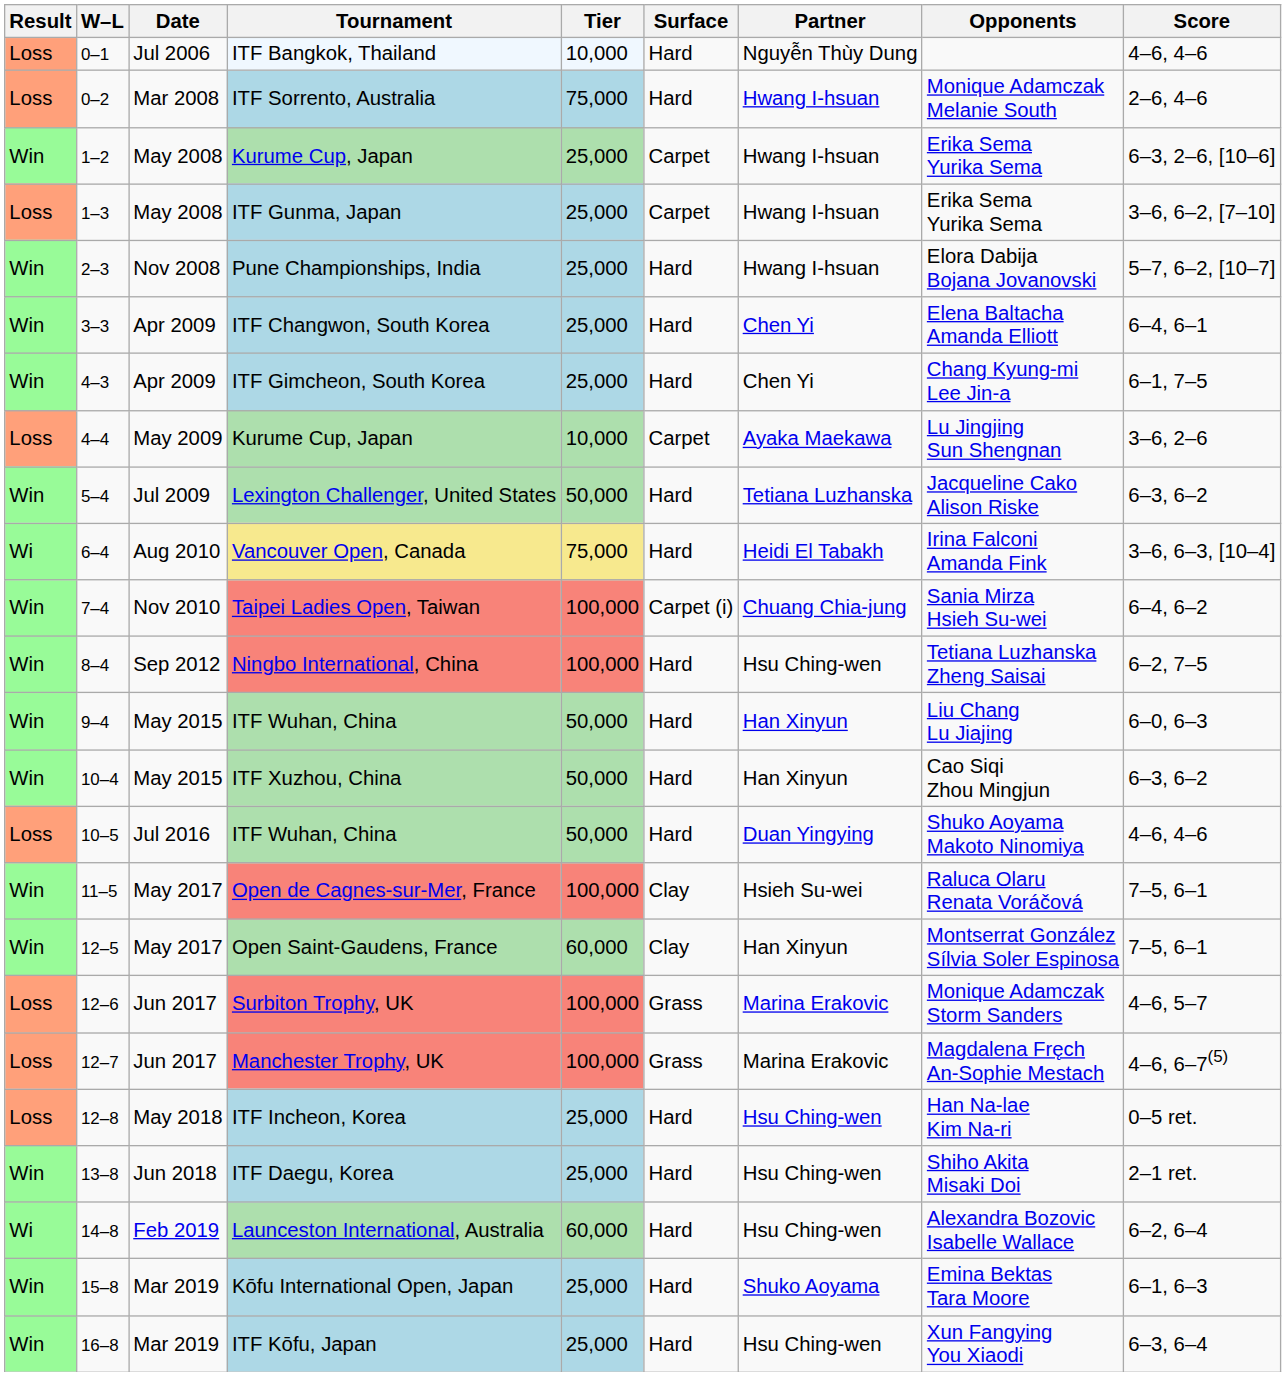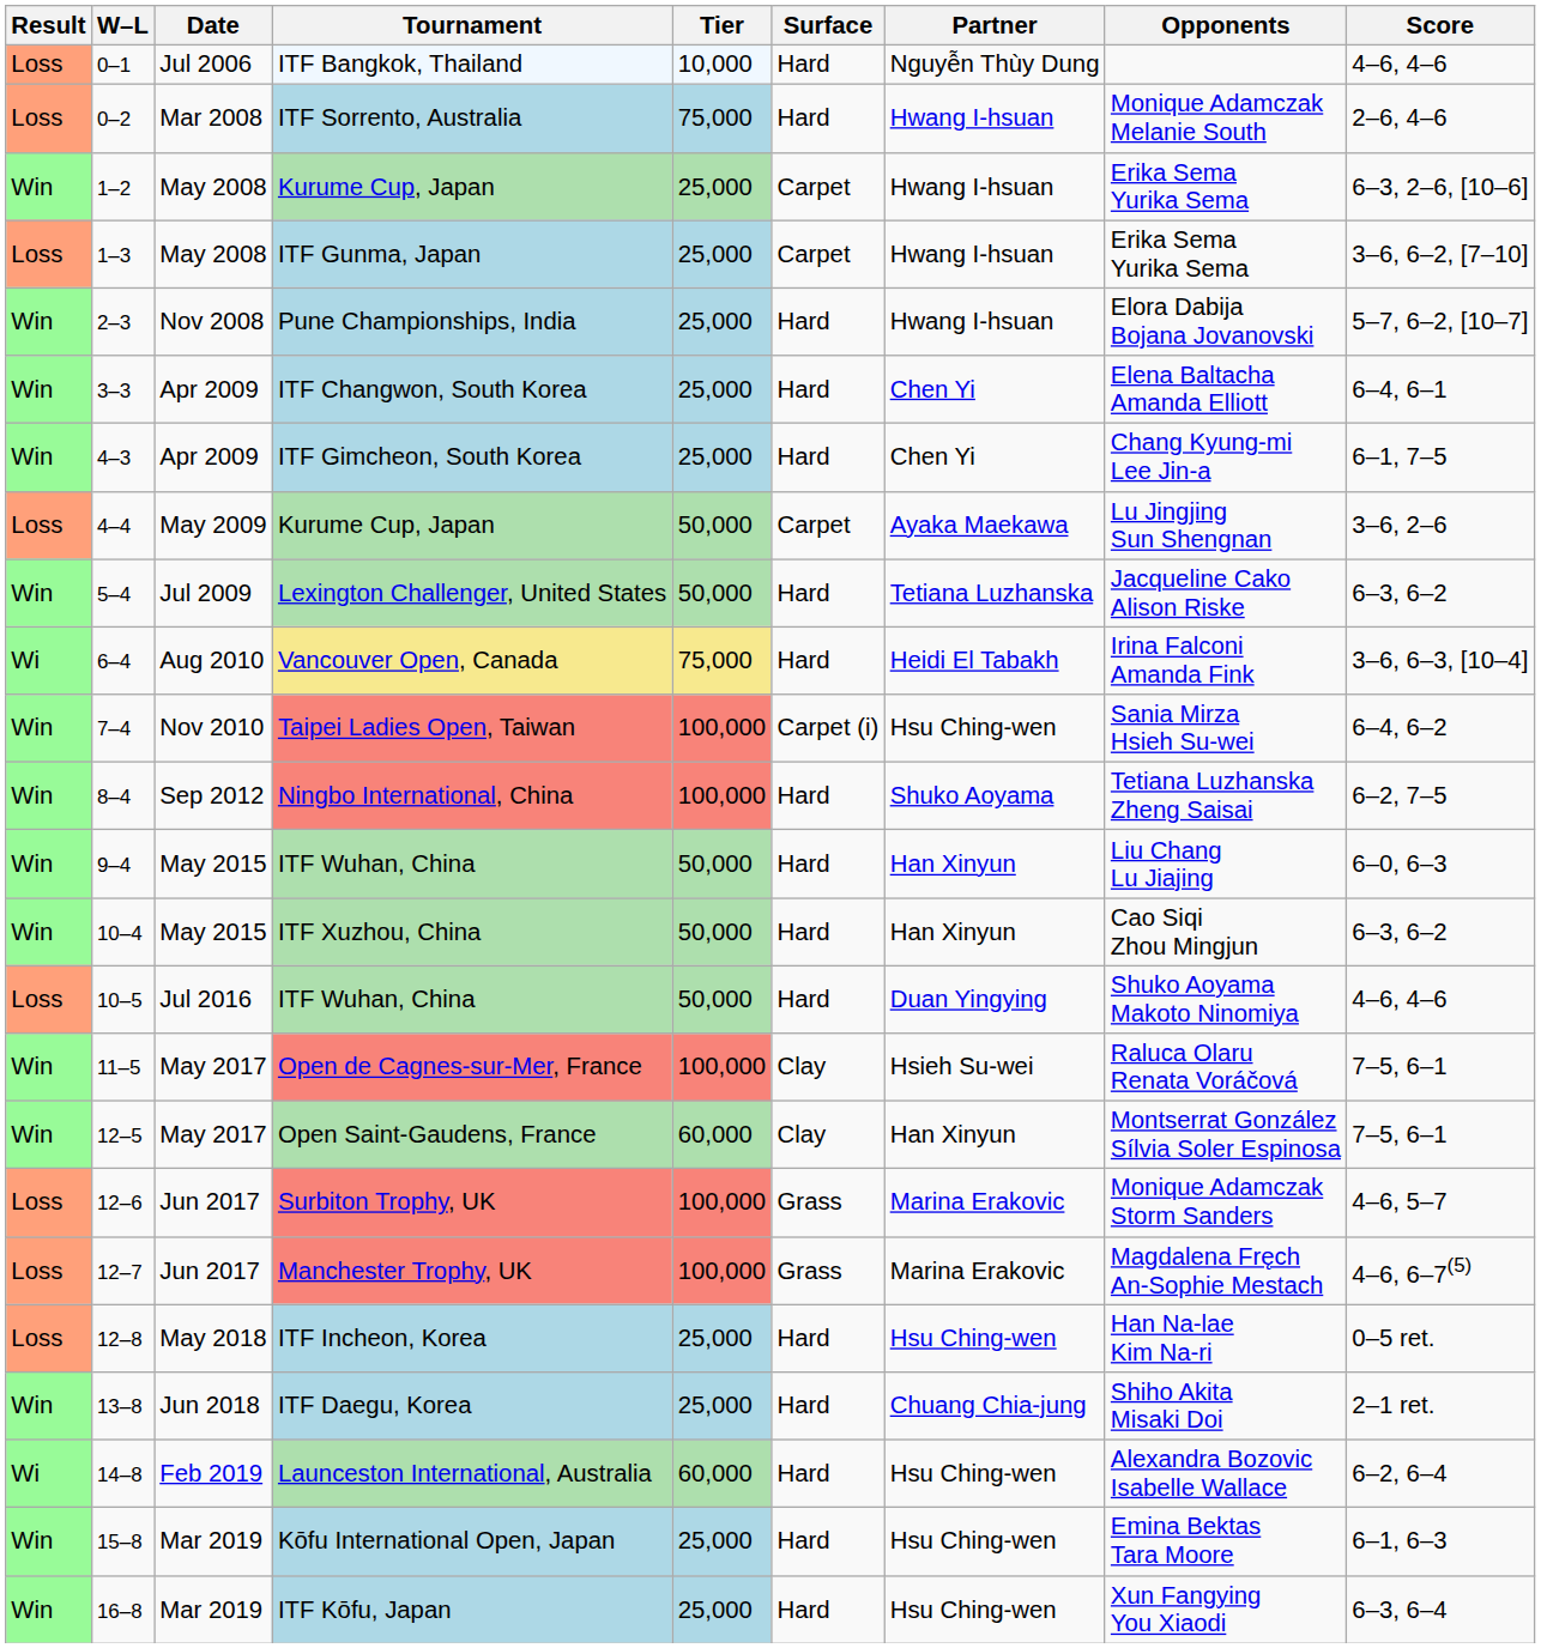 <table class="sortable wikitable" style=font-size:97%>
 <tr>
 <th>Result</th>
 <th class="unsortable">W–L</th>
 <th>Date</th>
 <th>Tournament</th>
 <th>Tier</th>
 <th>Surface</th>
 <th>Partner</th>
 <th>Opponents</th>
 <th class="unsortable">Score</th>
 </tr>
 <tr>
 <td style="background:#ffa07a;">Loss</td>
 <td><small>0–1</small></td>
 <td>Jul 2006</td>
 <td style="background:#f0f8ff;">ITF Bangkok, Thailand</td>
 <td style="background:#f0f8ff;">10,000</td>
 <td>Hard</td>
 <td> Nguyễn Thùy Dung</td>
 <td></td>
 <td>4–6, 4–6</td>
 </tr>
 <tr>
 <td style="background:#ffa07a;">Loss</td>
 <td><small>0–2</small></td>
 <td>Mar 2008</td>
 <td style="background:lightblue;">ITF Sorrento, Australia</td>
 <td style="background:lightblue;">75,000</td>
 <td>Hard</td>
 <td> <a href='#'>Hwang I-hsuan</a></td>
 <td> <a href='#'>Monique Adamczak</a> <br>  <a href='#'>Melanie South</a></td>
 <td>2–6, 4–6</td>
 </tr>
 <tr>
 <td style="background:#98fb98;">Win</td>
 <td><small>1–2</small></td>
 <td>May 2008</td>
 <td style="background:#addfad;"><a href='#'>Kurume Cup</a>, Japan</td>
 <td style="background:#addfad;">25,000</td>
 <td>Carpet</td>
 <td> Hwang I-hsuan</td>
 <td> <a href='#'>Erika Sema</a> <br>  <a href='#'>Yurika Sema</a></td>
 <td>6–3, 2–6, [10–6]</td>
 </tr>
 <tr>
 <td style="background:#ffa07a;">Loss</td>
 <td><small>1–3</small></td>
 <td>May 2008</td>
 <td style="background:lightblue;">ITF Gunma, Japan</td>
 <td style="background:lightblue;">25,000</td>
 <td>Carpet</td>
 <td> Hwang I-hsuan</td>
 <td> Erika Sema <br>  Yurika Sema</td>
 <td>3–6, 6–2, [7–10]</td>
 </tr>
 <tr>
 <td style="background:#98fb98;">Win</td>
 <td><small>2–3</small></td>
 <td>Nov 2008</td>
 <td style="background:lightblue;">Pune Championships, India</td>
 <td style="background:lightblue;">25,000</td>
 <td>Hard</td>
 <td> Hwang I-hsuan</td>
 <td> Elora Dabija <br>  <a href='#'>Bojana Jovanovski</a></td>
 <td>5–7, 6–2, [10–7]</td>
 </tr>
 <tr>
 <td style="background:#98fb98;">Win</td>
 <td><small>3–3</small></td>
 <td>Apr 2009</td>
 <td style="background:lightblue;">ITF Changwon, South Korea</td>
 <td style="background:lightblue;">25,000</td>
 <td>Hard</td>
 <td> <a href='#'>Chen Yi</a></td>
 <td> <a href='#'>Elena Baltacha</a> <br>  <a href='#'>Amanda Elliott</a></td>
 <td>6–4, 6–1</td>
 </tr>
 <tr>
 <td style="background:#98fb98;">Win</td>
 <td><small>4–3</small></td>
 <td>Apr 2009</td>
 <td style="background:lightblue;">ITF Gimcheon, South Korea</td>
 <td style="background:lightblue;">25,000</td>
 <td>Hard</td>
 <td> Chen Yi</td>
 <td> <a href='#'>Chang Kyung-mi</a> <br>  <a href='#'>Lee Jin-a</a></td>
 <td>6–1, 7–5</td>
 </tr>
 <tr>
 <td style="background:#ffa07a;">Loss</td>
 <td><small>4–4</small></td>
 <td>May 2009</td>
 <td style="background:#addfad;">Kurume Cup, Japan</td>
-<td style="background:#addfad;">10,000</td>
+<td style="background:#addfad;">50,000</td>
 <td>Carpet</td>
 <td> <a href='#'>Ayaka Maekawa</a></td>
 <td> <a href='#'>Lu Jingjing</a> <br>  <a href='#'>Sun Shengnan</a></td>
 <td>3–6, 2–6</td>
 </tr>
 <tr>
 <td style="background:#98fb98;">Win</td>
 <td><small>5–4</small></td>
 <td>Jul 2009</td>
 <td style="background:#addfad;"><a href='#'>Lexington Challenger</a>, United States</td>
 <td style="background:#addfad;">50,000</td>
 <td>Hard</td>
 <td> <a href='#'>Tetiana Luzhanska</a></td>
 <td> <a href='#'>Jacqueline Cako</a> <br>  <a href='#'>Alison Riske</a></td>
 <td>6–3, 6–2</td>
 </tr>
 <tr>
 <td style="background:#98fb98;">Wi</td>
 <td><small>6–4</small></td>
 <td>Aug 2010</td>
 <td bgcolor=F7E98E><a href='#'>Vancouver Open</a>, Canada</td>
 <td bgcolor=F7E98E>75,000</td>
 <td>Hard</td>
 <td> <a href='#'>Heidi El Tabakh</a></td>
 <td> <a href='#'>Irina Falconi</a> <br>  <a href='#'>Amanda Fink</a></td>
 <td>3–6, 6–3, [10–4]</td>
 </tr>
 <tr>
 <td style="background:#98fb98;">Win</td>
 <td><small>7–4</small></td>
 <td>Nov 2010</td>
 <td style="background:#f88379;"><a href='#'>Taipei Ladies Open</a>, Taiwan</td>
 <td style="background:#f88379;">100,000</td>
 <td>Carpet (i)</td>
-<td> <a href='#'>Chuang Chia-jung</a></td>
+<td> Hsu Ching-wen</td>
 <td> <a href='#'>Sania Mirza</a> <br>  <a href='#'>Hsieh Su-wei</a></td>
 <td>6–4, 6–2</td>
 </tr>
 <tr>
 <td style="background:#98fb98;">Win</td>
 <td><small>8–4</small></td>
 <td>Sep 2012</td>
 <td style="background:#f88379;"><a href='#'>Ningbo International</a>, China</td>
 <td style="background:#f88379;">100,000</td>
 <td>Hard</td>
-<td> Hsu Ching-wen</td>
+<td> <a href='#'>Shuko Aoyama</a></td>
 <td> <a href='#'>Tetiana Luzhanska</a> <br>  <a href='#'>Zheng Saisai</a></td>
 <td>6–2, 7–5</td>
 </tr>
 <tr>
 <td style="background:#98fb98;">Win</td>
 <td><small>9–4</small></td>
 <td>May 2015</td>
 <td style="background:#addfad;">ITF Wuhan, China</td>
 <td style="background:#addfad;">50,000</td>
 <td>Hard</td>
 <td> <a href='#'>Han Xinyun</a></td>
 <td> <a href='#'>Liu Chang</a> <br>  <a href='#'>Lu Jiajing</a></td>
 <td>6–0, 6–3</td>
 </tr>
 <tr>
 <td style="background:#98fb98;">Win</td>
 <td><small>10–4</small></td>
 <td>May 2015</td>
 <td style="background:#addfad;">ITF Xuzhou, China</td>
 <td style="background:#addfad;">50,000</td>
 <td>Hard</td>
 <td> Han Xinyun</td>
 <td> Cao Siqi <br>  Zhou Mingjun</td>
 <td>6–3, 6–2</td>
 </tr>
 <tr>
 <td style="background:#ffa07a;">Loss</td>
 <td><small>10–5</small></td>
 <td>Jul 2016</td>
 <td style="background:#addfad;">ITF Wuhan, China</td>
 <td style="background:#addfad;">50,000</td>
 <td>Hard</td>
 <td> <a href='#'>Duan Yingying</a></td>
 <td> <a href='#'>Shuko Aoyama</a> <br>  <a href='#'>Makoto Ninomiya</a></td>
 <td>4–6, 4–6</td>
 </tr>
 <tr>
 <td style="background:#98fb98;">Win</td>
 <td><small>11–5</small></td>
 <td>May 2017</td>
 <td style="background:#f88379;"><a href='#'>Open de Cagnes-sur-Mer</a>, France</td>
 <td style="background:#f88379;">100,000</td>
 <td>Clay</td>
 <td> Hsieh Su-wei</td>
 <td> <a href='#'>Raluca Olaru</a> <br>  <a href='#'>Renata Voráčová</a></td>
 <td>7–5, 6–1</td>
 </tr>
 <tr>
 <td style="background:#98fb98;">Win</td>
 <td><small>12–5</small></td>
 <td>May 2017</td>
 <td style="background:#addfad;">Open Saint-Gaudens, France</td>
 <td style="background:#addfad;">60,000</td>
 <td>Clay</td>
 <td> Han Xinyun</td>
 <td> <a href='#'>Montserrat González</a> <br>  <a href='#'>Sílvia Soler Espinosa</a></td>
 <td>7–5, 6–1</td>
 </tr>
 <tr>
 <td style="background:#ffa07a;">Loss</td>
 <td><small>12–6</small></td>
 <td>Jun 2017</td>
 <td style="background:#f88379;"><a href='#'>Surbiton Trophy</a>, UK</td>
 <td style="background:#f88379;">100,000</td>
 <td>Grass</td>
 <td> <a href='#'>Marina Erakovic</a></td>
 <td> <a href='#'>Monique Adamczak</a> <br>  <a href='#'>Storm Sanders</a></td>
 <td>4–6, 5–7</td>
 </tr>
 <tr>
 <td style="background:#ffa07a;">Loss</td>
 <td><small>12–7</small></td>
 <td>Jun 2017</td>
 <td style="background:#f88379;"><a href='#'>Manchester Trophy</a>, UK</td>
 <td style="background:#f88379;">100,000</td>
 <td>Grass</td>
 <td> Marina Erakovic</td>
 <td> <a href='#'>Magdalena Fręch</a> <br>  <a href='#'>An-Sophie Mestach</a></td>
 <td>4–6, 6–7<sup>(5)</sup></td>
 </tr>
 <tr>
 <td style="background:#ffa07a;">Loss</td>
 <td><small>12–8</small></td>
 <td>May 2018</td>
 <td style="background:lightblue;">ITF Incheon, Korea</td>
 <td style="background:lightblue;">25,000</td>
 <td>Hard</td>
 <td> <a href='#'>Hsu Ching-wen</a></td>
 <td> <a href='#'>Han Na-lae</a> <br>  <a href='#'>Kim Na-ri</a></td>
 <td>0–5 ret.</td>
 </tr>
 <tr>
 <td style="background:#98fb98;">Win</td>
 <td><small>13–8</small></td>
 <td>Jun 2018</td>
 <td style="background:lightblue;">ITF Daegu, Korea</td>
 <td style="background:lightblue;">25,000</td>
 <td>Hard</td>
-<td> Hsu Ching-wen</td>
+<td> <a href='#'>Chuang Chia-jung</a></td>
 <td> <a href='#'>Shiho Akita</a> <br>  <a href='#'>Misaki Doi</a></td>
 <td>2–1 ret.</td>
 </tr>
 <tr>
 <td style="background:#98fb98;">Wi</td>
 <td><small>14–8</small></td>
 <td><a href='#'>Feb 2019</a></td>
 <td style="background:#addfad;"><a href='#'>Launceston International</a>, Australia</td>
 <td style="background:#addfad;">60,000</td>
 <td>Hard</td>
 <td> Hsu Ching-wen</td>
 <td> <a href='#'>Alexandra Bozovic</a> <br>  <a href='#'>Isabelle Wallace</a></td>
 <td>6–2, 6–4</td>
 </tr>
 <tr>
 <td style="background:#98fb98;">Win</td>
 <td><small>15–8</small></td>
 <td>Mar 2019</td>
 <td style="background:lightblue;">Kōfu International Open, Japan</td>
 <td style="background:lightblue;">25,000</td>
 <td>Hard</td>
-<td> <a href='#'>Shuko Aoyama</a></td>
+<td> Hsu Ching-wen</td>
 <td> <a href='#'>Emina Bektas</a> <br>  <a href='#'>Tara Moore</a></td>
 <td>6–1, 6–3</td>
 </tr>
 <tr>
 <td style="background:#98fb98;">Win</td>
 <td><small>16–8</small></td>
 <td>Mar 2019</td>
 <td style="background:lightblue;">ITF Kōfu, Japan</td>
 <td style="background:lightblue;">25,000</td>
 <td>Hard</td>
 <td> Hsu Ching-wen</td>
 <td> <a href='#'>Xun Fangying</a> <br>  <a href='#'>You Xiaodi</a></td>
 <td>6–3, 6–4</td>
 </tr>
 </table>
